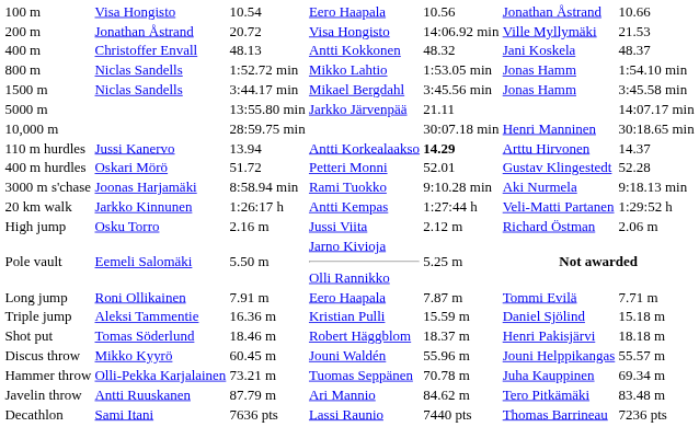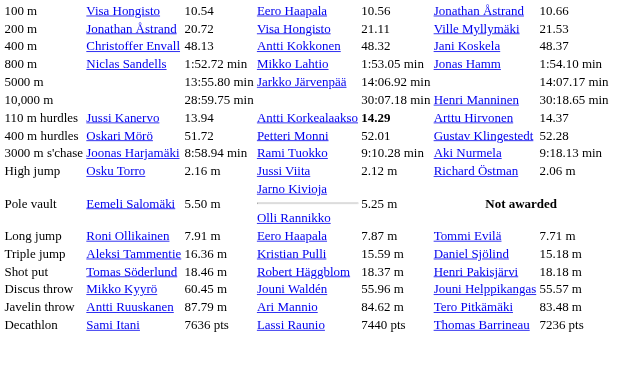 <table>
 <tr>
 <td>100 m</td>
 <td><a href='#'>Visa Hongisto</a></td>
 <td>10.54</td>
 <td><a href='#'>Eero Haapala</a></td>
 <td>10.56</td>
 <td><a href='#'>Jonathan Åstrand</a></td>
 <td>10.66</td>
 </tr>
 <tr>
 <td>200 m</td>
 <td><a href='#'>Jonathan Åstrand</a></td>
 <td>20.72</td>
 <td><a href='#'>Visa Hongisto</a></td>
-<td>14:06.92 min</td>
+<td>21.11</td>
 <td><a href='#'>Ville Myllymäki</a></td>
 <td>21.53</td>
 </tr>
 <tr>
 <td>400 m</td>
 <td><a href='#'>Christoffer Envall</a></td>
 <td>48.13</td>
 <td><a href='#'>Antti Kokkonen</a></td>
 <td>48.32</td>
 <td><a href='#'>Jani Koskela</a></td>
 <td>48.37</td>
 </tr>
 <tr>
 <td>800 m</td>
 <td><a href='#'>Niclas Sandells</a></td>
 <td>1:52.72 min</td>
 <td><a href='#'>Mikko Lahtio</a></td>
 <td>1:53.05 min</td>
 <td><a href='#'>Jonas Hamm</a></td>
 <td>1:54.10 min</td>
 </tr>
 <tr>
-<td>1500 m</td>
-<td><a href='#'>Niclas Sandells</a></td>
-<td>3:44.17 min</td>
-<td><a href='#'>Mikael Bergdahl</a></td>
-<td>3:45.56 min</td>
-<td><a href='#'>Jonas Hamm</a></td>
-<td>3:45.58 min</td>
-</tr>
-<tr>
 <td>5000 m</td>
 <td></td>
 <td>13:55.80 min</td>
 <td><a href='#'>Jarkko Järvenpää</a></td>
-<td>21.11</td>
+<td>14:06.92 min</td>
 <td></td>
 <td>14:07.17 min</td>
 </tr>
 <tr>
 <td>10,000 m</td>
 <td></td>
 <td>28:59.75 min</td>
 <td></td>
 <td>30:07.18 min</td>
 <td><a href='#'>Henri Manninen</a></td>
 <td>30:18.65 min</td>
 </tr>
 <tr>
 <td>110 m hurdles</td>
 <td><a href='#'>Jussi Kanervo</a></td>
 <td>13.94</td>
 <td><a href='#'>Antti Korkealaakso</a></td>
 <td><strong>14.29</strong></td>
 <td><a href='#'>Arttu Hirvonen</a></td>
 <td>14.37</td>
 </tr>
 <tr>
 <td>400 m hurdles</td>
 <td><a href='#'>Oskari Mörö</a></td>
 <td>51.72</td>
 <td><a href='#'>Petteri Monni</a></td>
 <td>52.01</td>
 <td><a href='#'>Gustav Klingestedt</a></td>
 <td>52.28</td>
 </tr>
 <tr>
 <td>3000 m s'chase</td>
 <td><a href='#'>Joonas Harjamäki</a></td>
 <td>8:58.94 min</td>
 <td><a href='#'>Rami Tuokko</a></td>
 <td>9:10.28 min</td>
 <td><a href='#'>Aki Nurmela</a></td>
 <td>9:18.13 min</td>
-</tr>
-<tr>
-<td>20 km walk</td>
-<td><a href='#'>Jarkko Kinnunen</a></td>
-<td>1:26:17 h</td>
-<td><a href='#'>Antti Kempas</a></td>
-<td>1:27:44 h</td>
-<td><a href='#'>Veli-Matti Partanen</a></td>
-<td>1:29:52 h</td>
 </tr>
 <tr>
 <td>High jump</td>
 <td><a href='#'>Osku Torro</a></td>
 <td>2.16 m</td>
 <td><a href='#'>Jussi Viita</a></td>
 <td>2.12 m</td>
 <td><a href='#'>Richard Östman</a></td>
 <td>2.06 m</td>
 </tr>
 <tr>
 <td>Pole vault</td>
 <td><a href='#'>Eemeli Salomäki</a></td>
 <td>5.50 m</td>
 <td><a href='#'>Jarno Kivioja</a><hr><a href='#'>Olli Rannikko</a></td>
 <td>5.25 m</td>
 <th colspan=2>Not awarded</th>
 </tr>
 <tr>
 <td>Long jump</td>
 <td><a href='#'>Roni Ollikainen</a></td>
 <td>7.91 m</td>
 <td><a href='#'>Eero Haapala</a></td>
 <td>7.87 m</td>
 <td><a href='#'>Tommi Evilä</a></td>
 <td>7.71 m</td>
 </tr>
 <tr>
 <td>Triple jump</td>
 <td><a href='#'>Aleksi Tammentie</a></td>
 <td>16.36 m</td>
 <td><a href='#'>Kristian Pulli</a></td>
 <td>15.59 m</td>
 <td><a href='#'>Daniel Sjölind</a></td>
 <td>15.18 m</td>
 </tr>
 <tr>
 <td>Shot put</td>
 <td><a href='#'>Tomas Söderlund</a></td>
 <td>18.46 m</td>
 <td><a href='#'>Robert Häggblom</a></td>
 <td>18.37 m</td>
 <td><a href='#'>Henri Pakisjärvi</a></td>
 <td>18.18 m</td>
 </tr>
 <tr>
 <td>Discus throw</td>
 <td><a href='#'>Mikko Kyyrö</a></td>
 <td>60.45 m</td>
 <td><a href='#'>Jouni Waldén</a></td>
 <td>55.96 m</td>
 <td><a href='#'>Jouni Helppikangas</a></td>
 <td>55.57 m</td>
 </tr>
 <tr>
-<td>Hammer throw</td>
-<td><a href='#'>Olli-Pekka Karjalainen</a></td>
-<td>73.21 m</td>
-<td><a href='#'>Tuomas Seppänen</a></td>
-<td>70.78 m</td>
-<td><a href='#'>Juha Kauppinen</a></td>
-<td>69.34 m</td>
-</tr>
-<tr>
 <td>Javelin throw</td>
 <td><a href='#'>Antti Ruuskanen</a></td>
 <td>87.79 m</td>
 <td><a href='#'>Ari Mannio</a></td>
 <td>84.62 m</td>
 <td><a href='#'>Tero Pitkämäki</a></td>
 <td>83.48 m</td>
 </tr>
 <tr>
 <td>Decathlon</td>
 <td><a href='#'>Sami Itani</a></td>
 <td>7636 pts</td>
 <td><a href='#'>Lassi Raunio</a></td>
 <td>7440 pts</td>
 <td><a href='#'>Thomas Barrineau</a></td>
 <td>7236 pts</td>
 </tr>
 </table>
